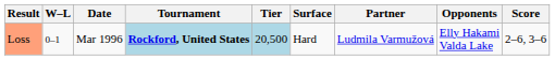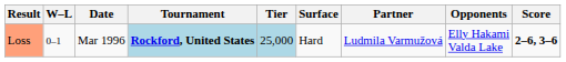 <table class="sortable wikitable">
 <tr>
 <th>Result</th>
 <th class=unsortable>W–L</th>
 <th>Date</th>
 <th>Tournament</th>
 <th>Tier</th>
 <th>Surface</th>
 <th>Partner</th>
 <th>Opponents</th>
 <th class=unsortable>Score</th>
 </tr>
 <tr>
 <td style="background:#ffa07a;">Loss</td>
 <td><small>0–1</small></td>
 <td>Mar 1996</td>
 <td style="background:lightblue;"><strong><a href='#'>Rockford</a>, United States</strong></td>
-<td style="background:lightblue;">20,500</td>
+<td style="background:lightblue;">25,000</td>
 <td>Hard</td>
 <td> <a href='#'>Ludmila Varmužová</a></td>
 <td> <a href='#'>Elly Hakami</a> <br>  <a href='#'>Valda Lake</a></td>
-<td>2–6, 3–6</td>
+<td><strong>2–6, 3–6</strong></td>
 </tr>
 </table>
